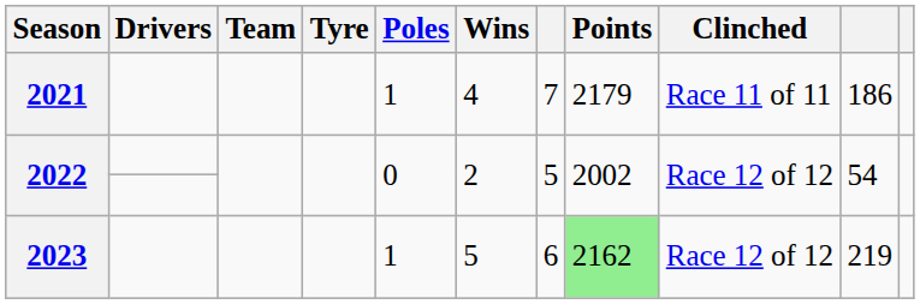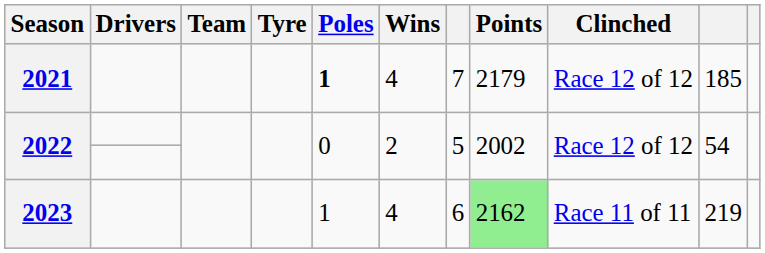 <table class="wikitable">
 <tr>
 <th>Season</th>
 <th>Drivers</th>
 <th>Team</th>
 <th>Tyre</th>
 <th><a href='#'>Poles</a></th>
 <th>Wins</th>
 <th></th>
 <th>Points</th>
 <th>Clinched</th>
 <th></th>
 <th></th>
 </tr>
 <tr>
 <th><a href='#'>2021</a></th>
 <td></td>
 <td></td>
 <td></td>
-<td>1</td>
+<td><strong>1</strong></td>
 <td>4</td>
 <td>7</td>
 <td>2179</td>
-<td><a href='#'>Race 11</a> of 11</td>
-<td>186</td>
+<td><a href='#'>Race 12</a> of 12</td>
+<td>185</td>
 <td><br><br></td>
 </tr>
 <tr>
 <th rowspan="2"><a href='#'>2022</a></th>
 <td></td>
 <td rowspan="2"></td>
 <td rowspan="2"></td>
 <td rowspan="2">0</td>
 <td rowspan="2">2</td>
 <td rowspan="2">5</td>
 <td rowspan="2">2002</td>
 <td rowspan="2"><a href='#'>Race 12</a> of 12</td>
 <td rowspan="2">54</td>
 <td rowspan="2"><br><br></td>
 </tr>
 <tr>
 <td></td>
 </tr>
 <tr>
 <th><a href='#'>2023</a></th>
 <td></td>
 <td></td>
 <td></td>
 <td>1</td>
-<td>5</td>
+<td>4</td>
 <td>6</td>
 <td style="background: lightgreen;">2162</td>
-<td><a href='#'>Race 12</a> of 12</td>
+<td><a href='#'>Race 11</a> of 11</td>
 <td>219</td>
 <td><br><br></td>
 </tr>
 </table>
